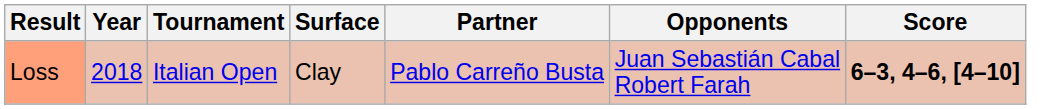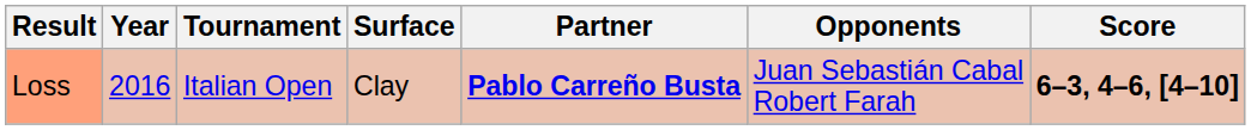 <table class="sortable wikitable">
 <tr>
 <th>Result</th>
 <th>Year</th>
 <th>Tournament</th>
 <th>Surface</th>
 <th>Partner</th>
 <th>Opponents</th>
 <th>Score</th>
 </tr>
 <tr bgcolor=ebc2af>
 <td bgcolor=FFA07A>Loss</td>
-<td><a href='#'>2018</a></td>
+<td><a href='#'>2016</a></td>
 <td><a href='#'>Italian Open</a></td>
 <td>Clay</td>
-<td> <a href='#'>Pablo Carreño Busta</a></td>
+<td><strong> <a href='#'>Pablo Carreño Busta</a></strong></td>
 <td> <a href='#'>Juan Sebastián Cabal</a> <br>  <a href='#'>Robert Farah</a></td>
 <td><strong>6–3, 4–6, [4–10]</strong></td>
 </tr>
 </table>
